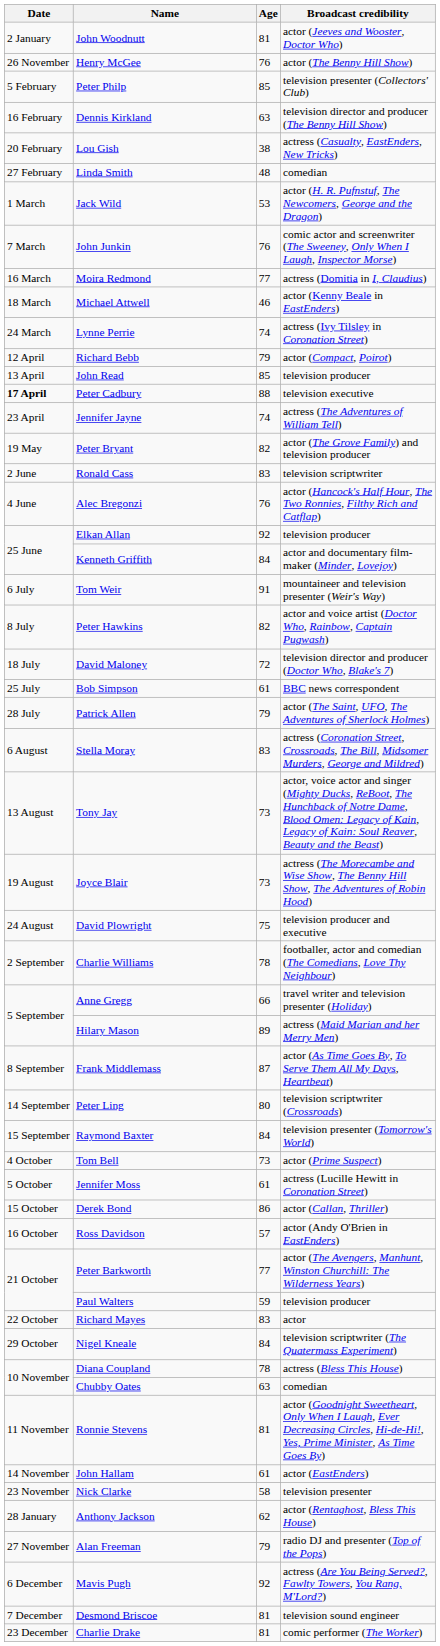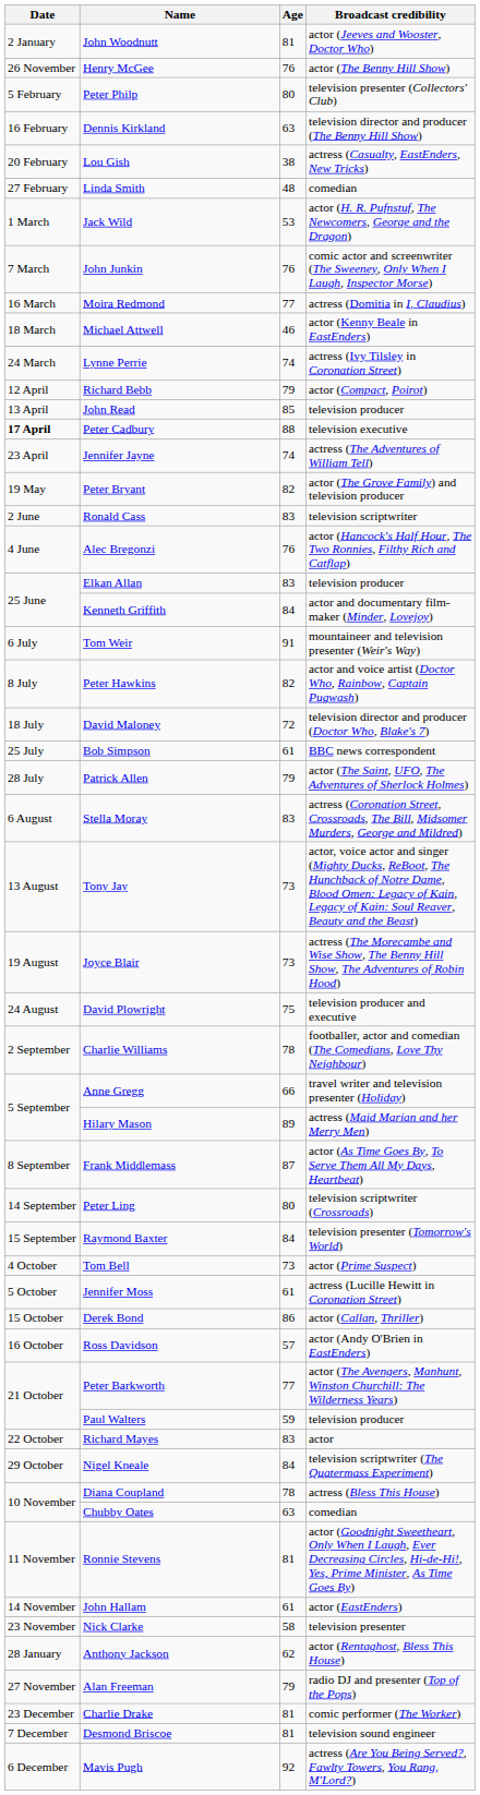 <table class="wikitable">
 <tr>
 <th width=90>Date</th>
 <th width=250>Name</th>
 <th>Age</th>
 <th>Broadcast credibility</th>
 </tr>
 <tr>
 <td>2 January</td>
 <td><a href='#'>John Woodnutt</a></td>
 <td>81</td>
 <td>actor (<em><a href='#'>Jeeves and Wooster</a></em>, <em><a href='#'>Doctor Who</a></em>)</td>
 </tr>
 <tr>
 <td>26 November</td>
 <td><a href='#'>Henry McGee</a></td>
 <td>76</td>
 <td>actor (<em><a href='#'>The Benny Hill Show</a></em>)</td>
 </tr>
 <tr>
 <td>5 February</td>
 <td><a href='#'>Peter Philp</a></td>
-<td>85</td>
+<td>80</td>
 <td>television presenter (<em>Collectors' Club</em>)</td>
 </tr>
 <tr>
 <td>16 February</td>
 <td><a href='#'>Dennis Kirkland</a></td>
 <td>63</td>
 <td>television director and producer (<em><a href='#'>The Benny Hill Show</a></em>)</td>
 </tr>
 <tr>
 <td>20 February</td>
 <td><a href='#'>Lou Gish</a></td>
 <td>38</td>
 <td>actress (<em><a href='#'>Casualty</a></em>, <em><a href='#'>EastEnders</a></em>, <em><a href='#'>New Tricks</a></em>)</td>
 </tr>
 <tr>
 <td>27 February</td>
 <td><a href='#'>Linda Smith</a></td>
 <td>48</td>
 <td>comedian</td>
 </tr>
 <tr>
 <td>1 March</td>
 <td><a href='#'>Jack Wild</a></td>
 <td>53</td>
 <td>actor (<em><a href='#'>H. R. Pufnstuf</a></em>, <em><a href='#'>The Newcomers</a></em>, <em><a href='#'>George and the Dragon</a></em>)</td>
 </tr>
 <tr>
 <td>7 March</td>
 <td><a href='#'>John Junkin</a></td>
 <td>76</td>
 <td>comic actor and screenwriter (<em><a href='#'>The Sweeney</a></em>, <em><a href='#'>Only When I Laugh</a></em>, <em><a href='#'>Inspector Morse</a></em>)</td>
 </tr>
 <tr>
 <td>16 March</td>
 <td><a href='#'>Moira Redmond</a></td>
 <td>77</td>
 <td>actress (<a href='#'>Domitia</a> in <em><a href='#'>I, Claudius</a></em>)</td>
 </tr>
 <tr>
 <td>18 March</td>
 <td><a href='#'>Michael Attwell</a></td>
 <td>46</td>
 <td>actor (<a href='#'>Kenny Beale</a> in <em><a href='#'>EastEnders</a></em>)</td>
 </tr>
 <tr>
 <td>24 March</td>
 <td><a href='#'>Lynne Perrie</a></td>
 <td>74</td>
 <td>actress (<a href='#'>Ivy Tilsley</a> in <em><a href='#'>Coronation Street</a></em>)</td>
 </tr>
 <tr>
 <td>12 April</td>
 <td><a href='#'>Richard Bebb</a></td>
 <td>79</td>
 <td>actor (<em><a href='#'>Compact</a></em>, <em><a href='#'>Poirot</a></em>)</td>
 </tr>
 <tr>
 <td>13 April</td>
 <td><a href='#'>John Read</a></td>
 <td>85</td>
 <td>television producer</td>
 </tr>
 <tr>
 <td><strong>17 April</strong></td>
 <td><a href='#'>Peter Cadbury</a></td>
 <td>88</td>
 <td>television executive</td>
 </tr>
 <tr>
 <td>23 April</td>
 <td><a href='#'>Jennifer Jayne</a></td>
 <td>74</td>
 <td>actress (<em><a href='#'>The Adventures of William Tell</a></em>)</td>
 </tr>
 <tr>
 <td>19 May</td>
 <td><a href='#'>Peter Bryant</a></td>
 <td>82</td>
 <td>actor (<em><a href='#'>The Grove Family</a></em>) and television producer</td>
 </tr>
 <tr>
 <td>2 June</td>
 <td><a href='#'>Ronald Cass</a></td>
 <td>83</td>
 <td>television scriptwriter</td>
 </tr>
 <tr>
 <td>4 June</td>
 <td><a href='#'>Alec Bregonzi</a></td>
 <td>76</td>
 <td>actor (<em><a href='#'>Hancock's Half Hour</a></em>, <em><a href='#'>The Two Ronnies</a></em>, <em><a href='#'>Filthy Rich and Catflap</a></em>)</td>
 </tr>
 <tr>
 <td rowspan="2">25 June</td>
 <td><a href='#'>Elkan Allan</a></td>
-<td>92</td>
+<td>83</td>
 <td>television producer</td>
 </tr>
 <tr>
 <td><a href='#'>Kenneth Griffith</a></td>
 <td>84</td>
 <td>actor and documentary film-maker (<em><a href='#'>Minder</a></em>, <em><a href='#'>Lovejoy</a></em>)</td>
 </tr>
 <tr>
 <td>6 July</td>
 <td><a href='#'>Tom Weir</a></td>
 <td>91</td>
 <td>mountaineer and television presenter (<em>Weir's Way</em>)</td>
 </tr>
 <tr>
 <td>8 July</td>
 <td><a href='#'>Peter Hawkins</a></td>
 <td>82</td>
 <td>actor and voice artist (<em><a href='#'>Doctor Who</a></em>, <em><a href='#'>Rainbow</a></em>, <em><a href='#'>Captain Pugwash</a></em>)</td>
 </tr>
 <tr>
 <td>18 July</td>
 <td><a href='#'>David Maloney</a></td>
 <td>72</td>
 <td>television director and producer (<em><a href='#'>Doctor Who</a></em>, <em><a href='#'>Blake's 7</a></em>)</td>
 </tr>
 <tr>
 <td>25 July</td>
 <td><a href='#'>Bob Simpson</a></td>
 <td>61</td>
 <td><a href='#'>BBC</a> news correspondent</td>
 </tr>
 <tr>
 <td>28 July</td>
 <td><a href='#'>Patrick Allen</a></td>
 <td>79</td>
 <td>actor (<em><a href='#'>The Saint</a></em>, <em><a href='#'>UFO</a></em>, <em><a href='#'>The Adventures of Sherlock Holmes</a></em>)</td>
 </tr>
 <tr>
 <td>6 August</td>
 <td><a href='#'>Stella Moray</a></td>
 <td>83</td>
 <td>actress (<em><a href='#'>Coronation Street</a></em>, <em><a href='#'>Crossroads</a></em>, <em><a href='#'>The Bill</a></em>, <em><a href='#'>Midsomer Murders</a></em>, <em><a href='#'>George and Mildred</a></em>)</td>
 </tr>
 <tr>
 <td>13 August</td>
 <td><a href='#'>Tony Jay</a></td>
 <td>73</td>
 <td>actor, voice actor and singer (<em><a href='#'>Mighty Ducks</a></em>, <em><a href='#'>ReBoot</a></em>, <em><a href='#'>The Hunchback of Notre Dame</a></em>, <em><a href='#'>Blood Omen: Legacy of Kain</a></em>, <em><a href='#'>Legacy of Kain: Soul Reaver</a></em>, <em><a href='#'>Beauty and the Beast</a></em>)</td>
 </tr>
 <tr>
 <td>19 August</td>
 <td><a href='#'>Joyce Blair</a></td>
 <td>73</td>
 <td>actress (<em><a href='#'>The Morecambe and Wise Show</a></em>, <em><a href='#'>The Benny Hill Show</a></em>, <em><a href='#'>The Adventures of Robin Hood</a></em>)</td>
 </tr>
 <tr>
 <td>24 August</td>
 <td><a href='#'>David Plowright</a></td>
 <td>75</td>
 <td>television producer and executive</td>
 </tr>
 <tr>
 <td>2 September</td>
 <td><a href='#'>Charlie Williams</a></td>
 <td>78</td>
 <td>footballer, actor and comedian (<em><a href='#'>The Comedians</a></em>, <em><a href='#'>Love Thy Neighbour</a></em>)</td>
 </tr>
 <tr>
 <td rowspan=2>5 September</td>
 <td><a href='#'>Anne Gregg</a></td>
 <td>66</td>
 <td>travel writer and television presenter (<em><a href='#'>Holiday</a></em>)</td>
 </tr>
 <tr>
 <td><a href='#'>Hilary Mason</a></td>
 <td>89</td>
 <td>actress (<em><a href='#'>Maid Marian and her Merry Men</a></em>)</td>
 </tr>
 <tr>
 <td>8 September</td>
 <td><a href='#'>Frank Middlemass</a></td>
 <td>87</td>
 <td>actor (<em><a href='#'>As Time Goes By</a></em>, <em><a href='#'>To Serve Them All My Days</a></em>, <em><a href='#'>Heartbeat</a></em>)</td>
 </tr>
 <tr>
 <td>14 September</td>
 <td><a href='#'>Peter Ling</a></td>
 <td>80</td>
 <td>television scriptwriter (<em><a href='#'>Crossroads</a></em>)</td>
 </tr>
 <tr>
 <td>15 September</td>
 <td><a href='#'>Raymond Baxter</a></td>
 <td>84</td>
 <td>television presenter (<em><a href='#'>Tomorrow's World</a></em>)</td>
 </tr>
 <tr>
 <td>4 October</td>
 <td><a href='#'>Tom Bell</a></td>
 <td>73</td>
 <td>actor (<em><a href='#'>Prime Suspect</a></em>)</td>
 </tr>
 <tr>
 <td>5 October</td>
 <td><a href='#'>Jennifer Moss</a></td>
 <td>61</td>
 <td>actress (Lucille Hewitt in <em><a href='#'>Coronation Street</a></em>)</td>
 </tr>
 <tr>
 <td>15 October</td>
 <td><a href='#'>Derek Bond</a></td>
 <td>86</td>
 <td>actor (<em><a href='#'>Callan</a></em>, <em><a href='#'>Thriller</a></em>)</td>
 </tr>
 <tr>
 <td>16 October</td>
 <td><a href='#'>Ross Davidson</a></td>
 <td>57</td>
 <td>actor (Andy O'Brien in <em><a href='#'>EastEnders</a></em>)</td>
 </tr>
 <tr>
 <td rowspan="2">21 October</td>
 <td><a href='#'>Peter Barkworth</a></td>
 <td>77</td>
 <td>actor (<em><a href='#'>The Avengers</a></em>, <em><a href='#'>Manhunt</a></em>, <em><a href='#'>Winston Churchill: The Wilderness Years</a></em>)</td>
 </tr>
 <tr>
 <td><a href='#'>Paul Walters</a></td>
 <td>59</td>
 <td>television producer</td>
 </tr>
 <tr>
 <td>22 October</td>
 <td><a href='#'>Richard Mayes</a></td>
 <td>83</td>
 <td>actor</td>
 </tr>
 <tr>
 <td>29 October</td>
 <td><a href='#'>Nigel Kneale</a></td>
 <td>84</td>
 <td>television scriptwriter (<em><a href='#'>The Quatermass Experiment</a></em>)</td>
 </tr>
 <tr>
 <td rowspan="2">10 November</td>
 <td><a href='#'>Diana Coupland</a></td>
 <td>78</td>
 <td>actress (<em><a href='#'>Bless This House</a></em>)</td>
 </tr>
 <tr>
 <td><a href='#'>Chubby Oates</a></td>
 <td>63</td>
 <td>comedian</td>
 </tr>
 <tr>
 <td>11 November</td>
 <td><a href='#'>Ronnie Stevens</a></td>
 <td>81</td>
 <td>actor (<em><a href='#'>Goodnight Sweetheart</a></em>, <em><a href='#'>Only When I Laugh</a></em>, <em><a href='#'>Ever Decreasing Circles</a></em>, <em><a href='#'>Hi-de-Hi!</a></em>, <em><a href='#'>Yes, Prime Minister</a></em>, <em><a href='#'>As Time Goes By</a></em>)</td>
 </tr>
 <tr>
 <td>14 November</td>
 <td><a href='#'>John Hallam</a></td>
 <td>61</td>
 <td>actor (<em><a href='#'>EastEnders</a></em>)</td>
 </tr>
 <tr>
 <td>23 November</td>
 <td><a href='#'>Nick Clarke</a></td>
 <td>58</td>
 <td>television presenter</td>
 </tr>
 <tr>
 <td>28 January</td>
 <td><a href='#'>Anthony Jackson</a></td>
 <td>62</td>
 <td>actor (<em><a href='#'>Rentaghost</a></em>, <em><a href='#'>Bless This House</a></em>)</td>
 </tr>
 <tr>
 <td>27 November</td>
 <td><a href='#'>Alan Freeman</a></td>
 <td>79</td>
 <td>radio DJ and presenter (<em><a href='#'>Top of the Pops</a></em>)</td>
 </tr>
 <tr>
-<td>6 December</td>
-<td><a href='#'>Mavis Pugh</a></td>
-<td>92</td>
-<td>actress (<em><a href='#'>Are You Being Served?</a></em>, <em><a href='#'>Fawlty Towers</a></em>, <em><a href='#'>You Rang, M'Lord?</a></em>)</td>
+<td>23 December</td>
+<td><a href='#'>Charlie Drake</a></td>
+<td>81</td>
+<td>comic performer (<em><a href='#'>The Worker</a></em>)</td>
 </tr>
 <tr>
 <td>7 December</td>
 <td><a href='#'>Desmond Briscoe</a></td>
 <td>81</td>
 <td>television sound engineer</td>
 </tr>
 <tr>
-<td>23 December</td>
-<td><a href='#'>Charlie Drake</a></td>
-<td>81</td>
-<td>comic performer (<em><a href='#'>The Worker</a></em>)</td>
+<td>6 December</td>
+<td><a href='#'>Mavis Pugh</a></td>
+<td>92</td>
+<td>actress (<em><a href='#'>Are You Being Served?</a></em>, <em><a href='#'>Fawlty Towers</a></em>, <em><a href='#'>You Rang, M'Lord?</a></em>)</td>
 </tr>
 </table>
